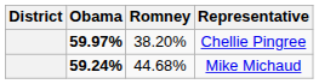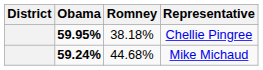 <table class=wikitable>
 <tr>
 <th>District</th>
 <th>Obama</th>
 <th>Romney</th>
 <th>Representative</th>
 </tr>
 <tr align=center>
 <th></th>
-<td><strong>59.97%</strong></td>
-<td>38.20%</td>
+<td><strong>59.95%</strong></td>
+<td>38.18%</td>
 <td><a href='#'>Chellie Pingree</a></td>
 </tr>
 <tr align=center>
 <th></th>
 <td><strong>59.24%</strong></td>
 <td>44.68%</td>
 <td><a href='#'>Mike Michaud</a></td>
 </tr>
 </table>
